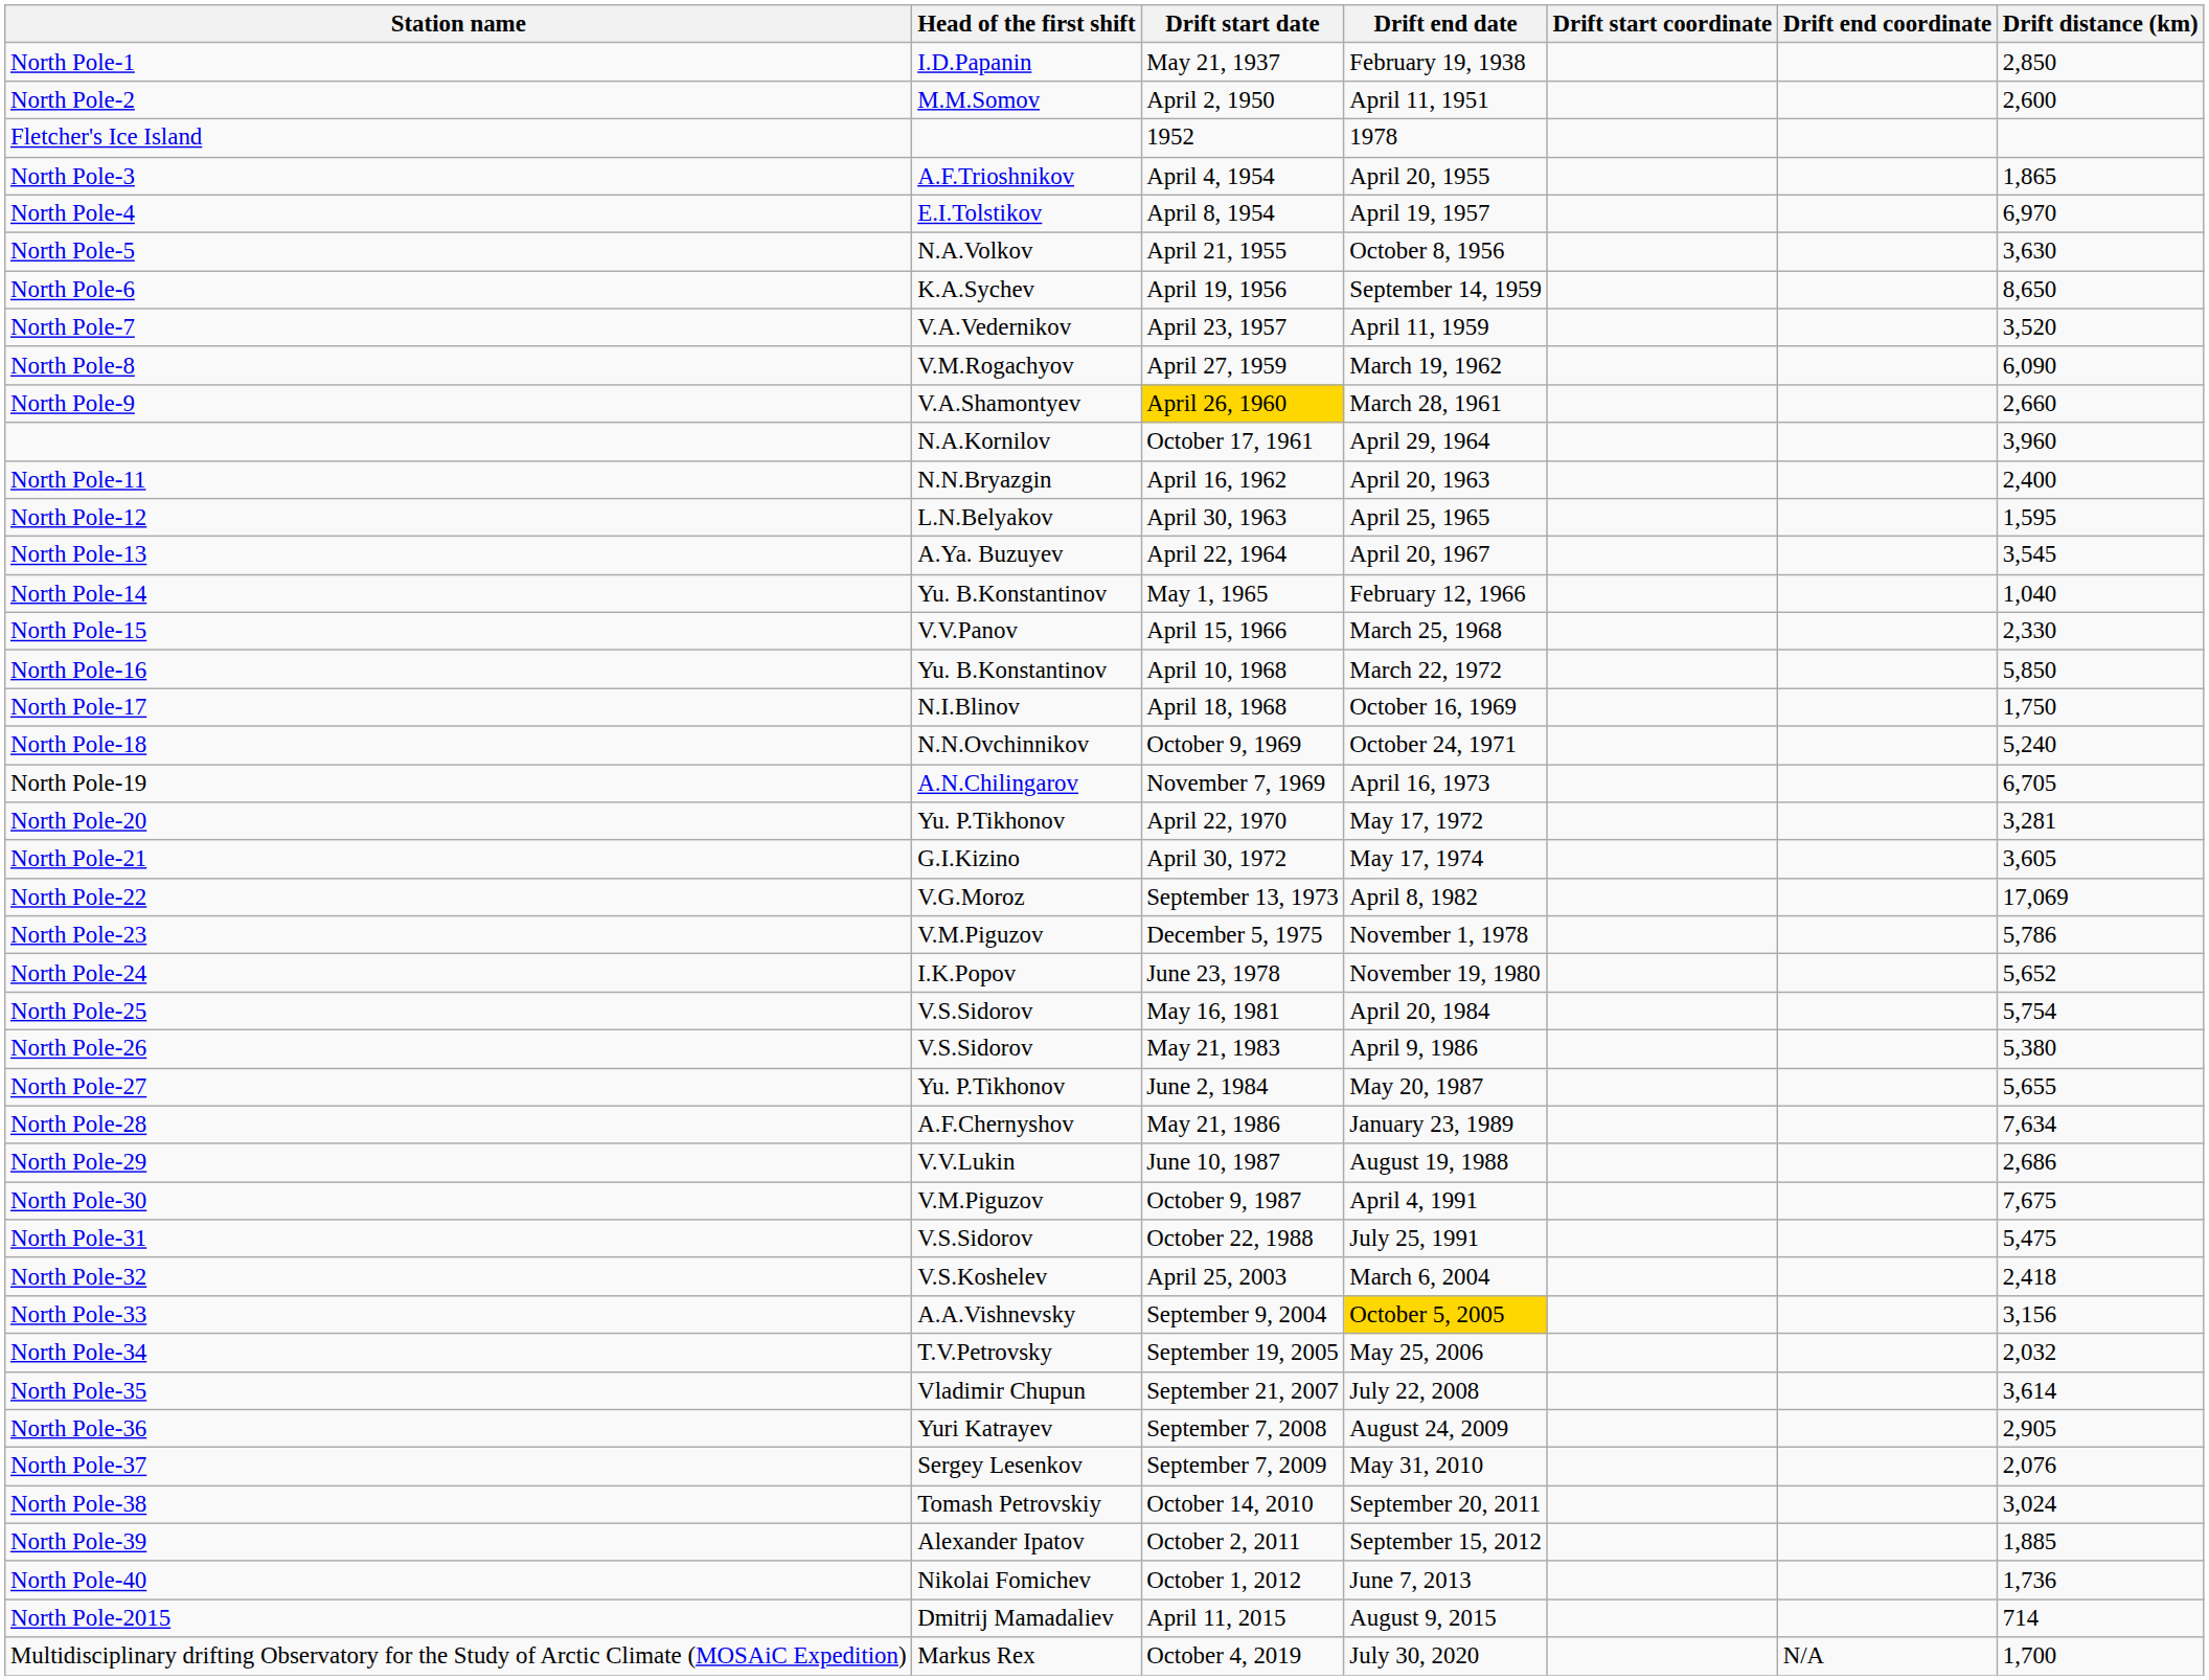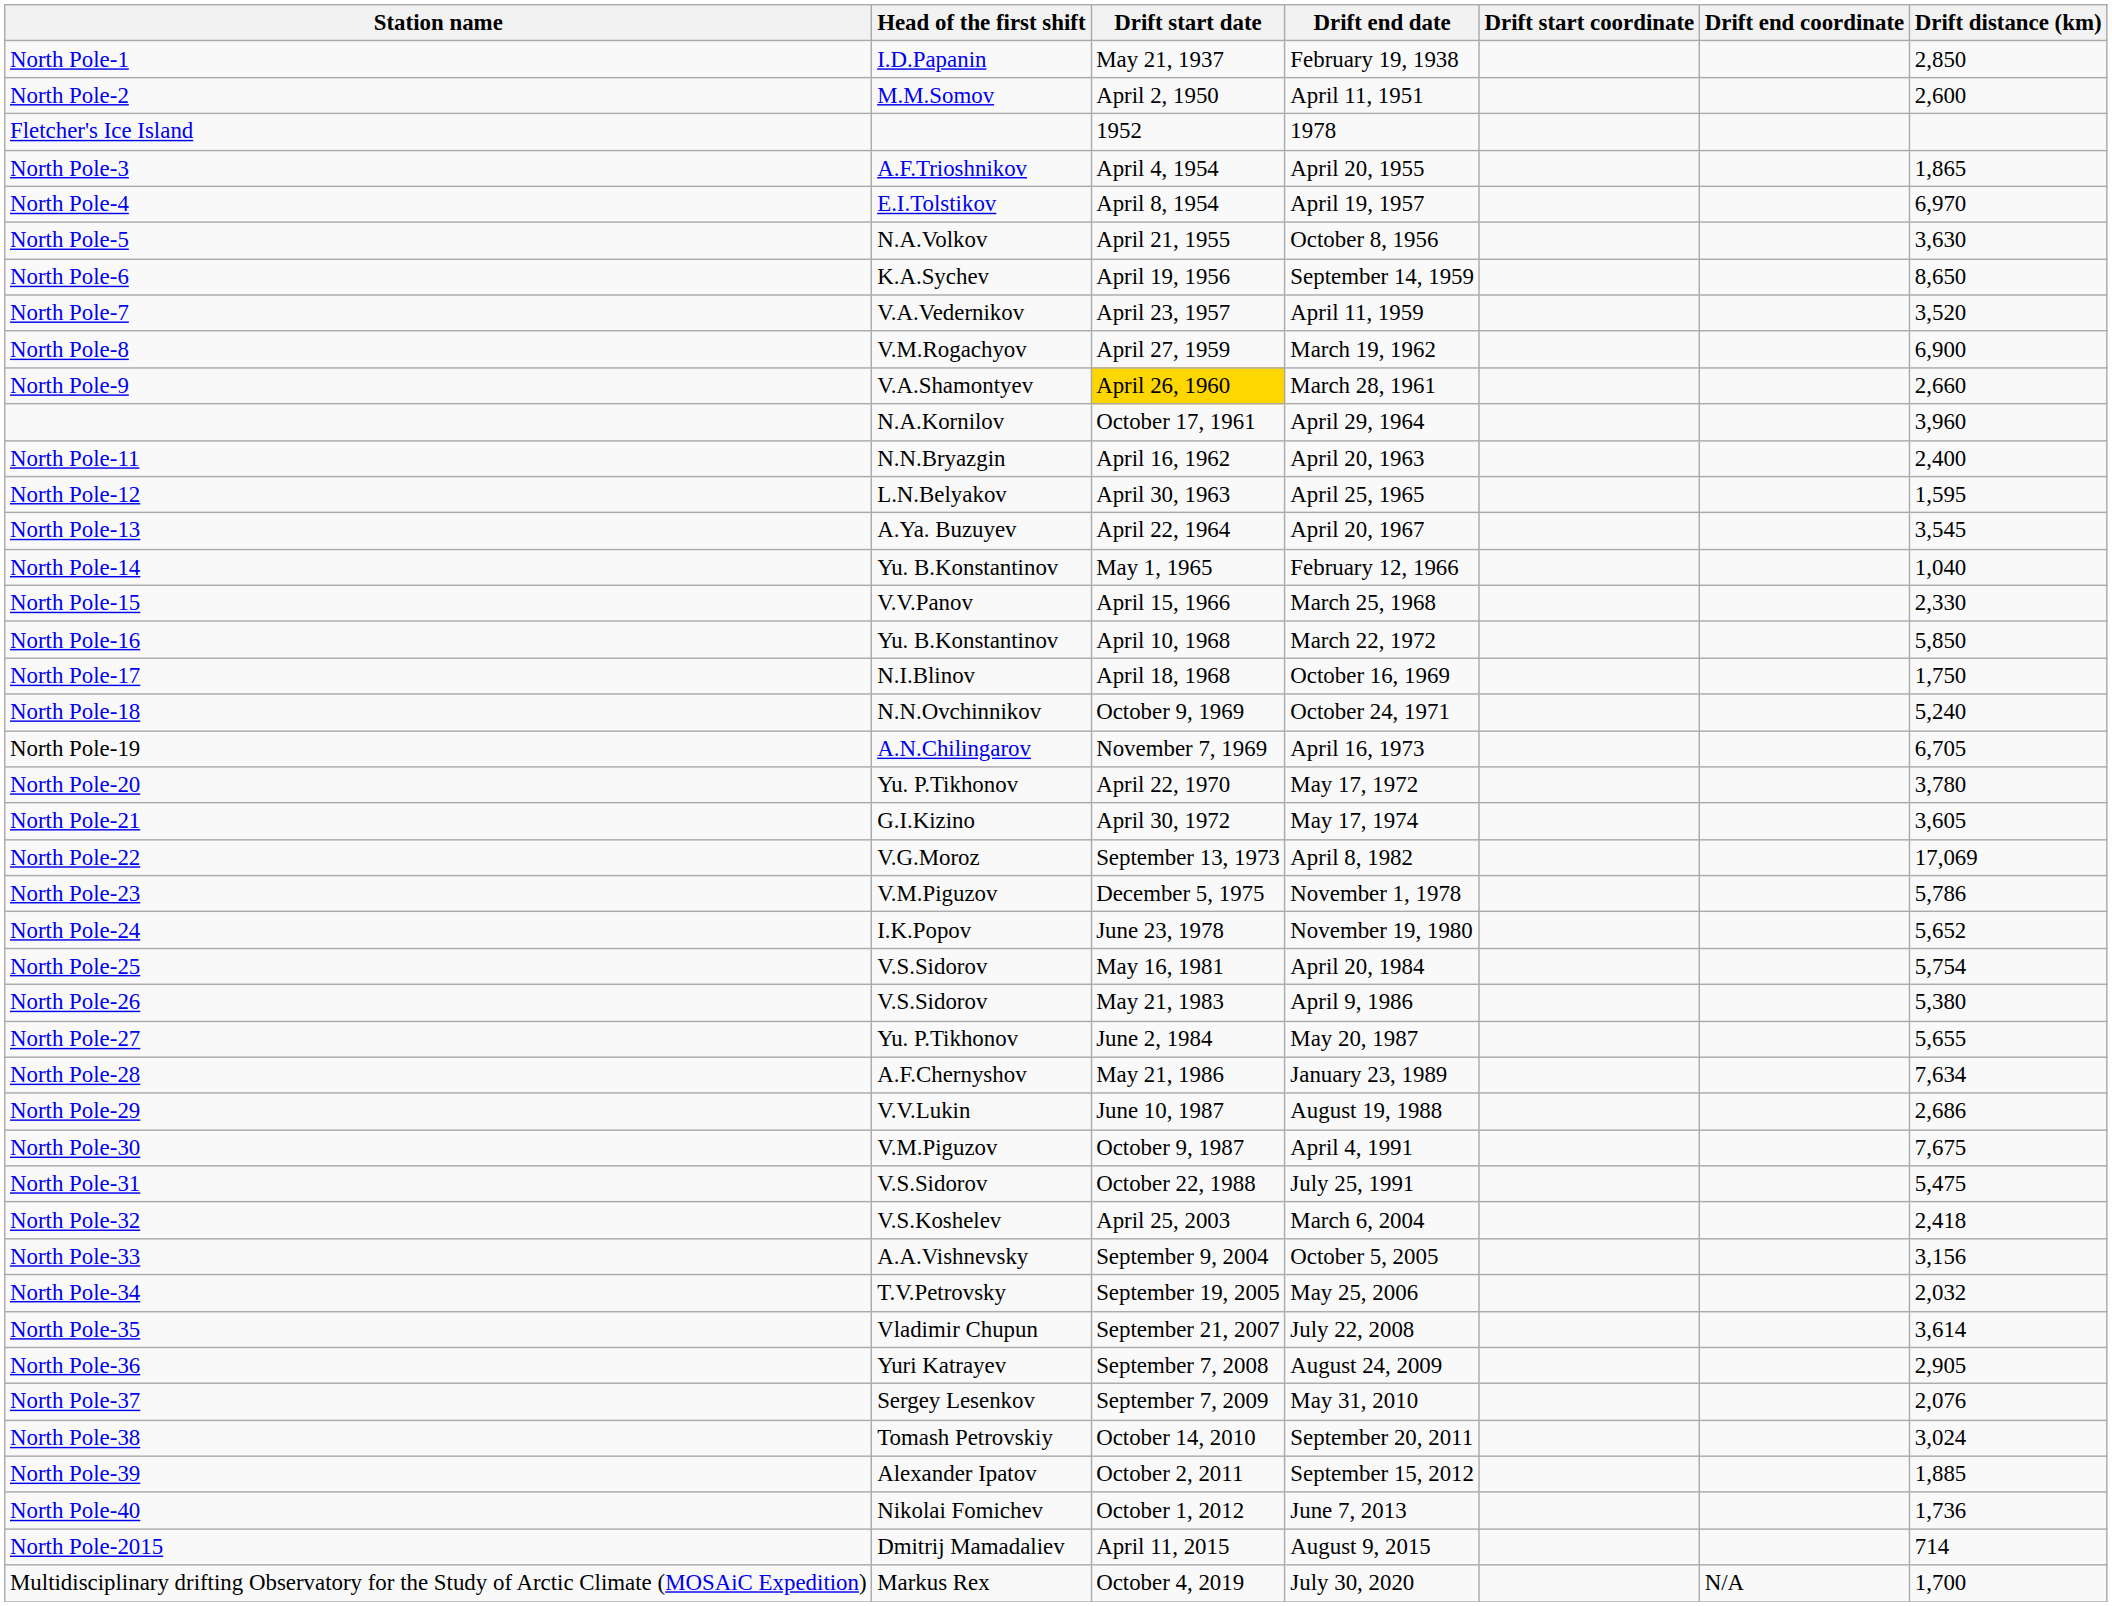 <table class="wikitable sortable col7right">
 <tr>
 <th scope="col">Station name</th>
 <th scope="col">Head of the first shift</th>
 <th scope="col" data-sort-type="date">Drift start date</th>
 <th scope="col" data-sort-type="date">Drift end date</th>
 <th scope="col">Drift start coordinate</th>
 <th scope="col">Drift end coordinate</th>
 <th scope="col" data-sort-type="number">Drift distance (km)</th>
 </tr>
 <tr>
 <td><a href='#'>North Pole-1</a></td>
 <td><a href='#'>I.D.Papanin</a></td>
 <td>May 21, 1937</td>
 <td>February 19, 1938</td>
 <td></td>
 <td></td>
 <td>2,850</td>
 </tr>
 <tr>
 <td><a href='#'>North Pole-2</a></td>
 <td><a href='#'>M.M.Somov</a></td>
 <td>April 2, 1950</td>
 <td>April 11, 1951</td>
 <td></td>
 <td></td>
 <td>2,600</td>
 </tr>
 <tr>
 <td><a href='#'>Fletcher's Ice Island</a></td>
 <td></td>
 <td>1952</td>
 <td>1978</td>
 <td></td>
 <td></td>
 <td></td>
 </tr>
 <tr>
 <td><a href='#'>North Pole-3</a></td>
 <td><a href='#'>A.F.Trioshnikov</a></td>
 <td>April 4, 1954</td>
 <td>April 20, 1955</td>
 <td></td>
 <td></td>
 <td>1,865</td>
 </tr>
 <tr>
 <td><a href='#'>North Pole-4</a></td>
 <td><a href='#'>E.I.Tolstikov</a></td>
 <td>April 8, 1954</td>
 <td>April 19, 1957</td>
 <td></td>
 <td></td>
 <td>6,970</td>
 </tr>
 <tr>
 <td><a href='#'>North Pole-5</a></td>
 <td>N.A.Volkov</td>
 <td>April 21, 1955</td>
 <td>October 8, 1956</td>
 <td></td>
 <td></td>
 <td>3,630</td>
 </tr>
 <tr>
 <td><a href='#'>North Pole-6</a></td>
 <td>K.A.Sychev</td>
 <td>April 19, 1956</td>
 <td>September 14, 1959</td>
 <td></td>
 <td></td>
 <td>8,650</td>
 </tr>
 <tr>
 <td><a href='#'>North Pole-7</a></td>
 <td>V.A.Vedernikov</td>
 <td>April 23, 1957</td>
 <td>April 11, 1959</td>
 <td></td>
 <td></td>
 <td>3,520</td>
 </tr>
 <tr>
 <td><a href='#'>North Pole-8</a></td>
 <td>V.M.Rogachyov</td>
 <td>April 27, 1959</td>
 <td>March 19, 1962</td>
 <td></td>
 <td></td>
-<td>6,090</td>
+<td>6,900</td>
 </tr>
 <tr>
 <td><a href='#'>North Pole-9</a></td>
 <td>V.A.Shamontyev</td>
 <td style="background: gold;">April 26, 1960</td>
 <td>March 28, 1961</td>
 <td></td>
 <td></td>
 <td>2,660</td>
 </tr>
 <tr>
 <td></td>
 <td>N.A.Kornilov</td>
 <td>October 17, 1961</td>
 <td>April 29, 1964</td>
 <td></td>
 <td></td>
 <td>3,960</td>
 </tr>
 <tr>
 <td><a href='#'>North Pole-11</a></td>
 <td>N.N.Bryazgin</td>
 <td>April 16, 1962</td>
 <td>April 20, 1963</td>
 <td></td>
 <td></td>
 <td>2,400</td>
 </tr>
 <tr>
 <td><a href='#'>North Pole-12</a></td>
 <td>L.N.Belyakov</td>
 <td>April 30, 1963</td>
 <td>April 25, 1965</td>
 <td></td>
 <td></td>
 <td>1,595</td>
 </tr>
 <tr>
 <td><a href='#'>North Pole-13</a></td>
 <td>A.Ya. Buzuyev</td>
 <td>April 22, 1964</td>
 <td>April 20, 1967</td>
 <td></td>
 <td></td>
 <td>3,545</td>
 </tr>
 <tr>
 <td><a href='#'>North Pole-14</a></td>
 <td>Yu. B.Konstantinov</td>
 <td>May 1, 1965</td>
 <td>February 12, 1966</td>
 <td></td>
 <td></td>
 <td>1,040</td>
 </tr>
 <tr>
 <td><a href='#'>North Pole-15</a></td>
 <td>V.V.Panov</td>
 <td>April 15, 1966</td>
 <td>March 25, 1968</td>
 <td></td>
 <td></td>
 <td>2,330</td>
 </tr>
 <tr>
 <td><a href='#'>North Pole-16</a></td>
 <td>Yu. B.Konstantinov</td>
 <td>April 10, 1968</td>
 <td>March 22, 1972</td>
 <td></td>
 <td></td>
 <td>5,850</td>
 </tr>
 <tr>
 <td><a href='#'>North Pole-17</a></td>
 <td>N.I.Blinov</td>
 <td>April 18, 1968</td>
 <td>October 16, 1969</td>
 <td></td>
 <td></td>
 <td>1,750</td>
 </tr>
 <tr>
 <td><a href='#'>North Pole-18</a></td>
 <td>N.N.Ovchinnikov</td>
 <td>October 9, 1969</td>
 <td>October 24, 1971</td>
 <td></td>
 <td></td>
 <td>5,240</td>
 </tr>
 <tr>
 <td>North Pole-19</td>
 <td><a href='#'>A.N.Chilingarov</a></td>
 <td>November 7, 1969</td>
 <td>April 16, 1973</td>
 <td></td>
 <td></td>
 <td>6,705</td>
 </tr>
 <tr>
 <td><a href='#'>North Pole-20</a></td>
 <td>Yu. P.Tikhonov</td>
 <td>April 22, 1970</td>
 <td>May 17, 1972</td>
 <td></td>
 <td></td>
-<td>3,281</td>
+<td>3,780</td>
 </tr>
 <tr>
 <td><a href='#'>North Pole-21</a></td>
 <td>G.I.Kizino</td>
 <td>April 30, 1972</td>
 <td>May 17, 1974</td>
 <td></td>
 <td></td>
 <td>3,605</td>
 </tr>
 <tr>
 <td><a href='#'>North Pole-22</a></td>
 <td>V.G.Moroz</td>
 <td>September 13, 1973</td>
 <td>April 8, 1982</td>
 <td></td>
 <td></td>
 <td>17,069</td>
 </tr>
 <tr>
 <td><a href='#'>North Pole-23</a></td>
 <td>V.M.Piguzov</td>
 <td>December 5, 1975</td>
 <td>November 1, 1978</td>
 <td></td>
 <td></td>
 <td>5,786</td>
 </tr>
 <tr>
 <td><a href='#'>North Pole-24</a></td>
 <td>I.K.Popov</td>
 <td>June 23, 1978</td>
 <td>November 19, 1980</td>
 <td></td>
 <td></td>
 <td>5,652</td>
 </tr>
 <tr>
 <td><a href='#'>North Pole-25</a></td>
 <td>V.S.Sidorov</td>
 <td>May 16, 1981</td>
 <td>April 20, 1984</td>
 <td></td>
 <td></td>
 <td>5,754</td>
 </tr>
 <tr>
 <td><a href='#'>North Pole-26</a></td>
 <td>V.S.Sidorov</td>
 <td>May 21, 1983</td>
 <td>April 9, 1986</td>
 <td></td>
 <td></td>
 <td>5,380</td>
 </tr>
 <tr>
 <td><a href='#'>North Pole-27</a></td>
 <td>Yu. P.Tikhonov</td>
 <td>June 2, 1984</td>
 <td>May 20, 1987</td>
 <td></td>
 <td></td>
 <td>5,655</td>
 </tr>
 <tr>
 <td><a href='#'>North Pole-28</a></td>
 <td>A.F.Chernyshov</td>
 <td>May 21, 1986</td>
 <td>January 23, 1989</td>
 <td></td>
 <td></td>
 <td>7,634</td>
 </tr>
 <tr>
 <td><a href='#'>North Pole-29</a></td>
 <td>V.V.Lukin</td>
 <td>June 10, 1987</td>
 <td>August 19, 1988</td>
 <td></td>
 <td></td>
 <td>2,686</td>
 </tr>
 <tr>
 <td><a href='#'>North Pole-30</a></td>
 <td>V.M.Piguzov</td>
 <td>October 9, 1987</td>
 <td>April 4, 1991</td>
 <td></td>
 <td></td>
 <td>7,675</td>
 </tr>
 <tr>
 <td><a href='#'>North Pole-31</a></td>
 <td>V.S.Sidorov</td>
 <td>October 22, 1988</td>
 <td>July 25, 1991</td>
 <td></td>
 <td></td>
 <td>5,475</td>
 </tr>
 <tr>
 <td><a href='#'>North Pole-32</a></td>
 <td>V.S.Koshelev</td>
 <td>April 25, 2003</td>
 <td>March 6, 2004</td>
 <td></td>
 <td></td>
 <td>2,418</td>
 </tr>
 <tr>
 <td><a href='#'>North Pole-33</a></td>
 <td>A.A.Vishnevsky</td>
 <td>September 9, 2004</td>
-<td style="background: gold;">October 5, 2005</td>
+<td>October 5, 2005</td>
 <td></td>
 <td></td>
 <td>3,156</td>
 </tr>
 <tr>
 <td><a href='#'>North Pole-34</a></td>
 <td>T.V.Petrovsky</td>
 <td>September 19, 2005</td>
 <td>May 25, 2006</td>
 <td></td>
 <td></td>
 <td>2,032</td>
 </tr>
 <tr>
 <td><a href='#'>North Pole-35</a></td>
 <td>Vladimir Chupun</td>
 <td>September 21, 2007</td>
 <td>July 22, 2008</td>
 <td></td>
 <td></td>
 <td>3,614</td>
 </tr>
 <tr>
 <td><a href='#'>North Pole-36</a></td>
 <td>Yuri Katrayev</td>
 <td>September 7, 2008</td>
 <td>August 24, 2009</td>
 <td></td>
 <td></td>
 <td>2,905</td>
 </tr>
 <tr>
 <td><a href='#'>North Pole-37</a></td>
 <td>Sergey Lesenkov</td>
 <td>September 7, 2009</td>
 <td>May 31, 2010</td>
 <td></td>
 <td></td>
 <td>2,076</td>
 </tr>
 <tr>
 <td><a href='#'>North Pole-38</a></td>
 <td>Tomash Petrovskiy</td>
 <td>October 14, 2010</td>
 <td>September 20, 2011</td>
 <td></td>
 <td></td>
 <td>3,024</td>
 </tr>
 <tr>
 <td><a href='#'>North Pole-39</a></td>
 <td>Alexander Ipatov</td>
 <td>October 2, 2011</td>
 <td>September 15, 2012</td>
 <td></td>
 <td></td>
 <td>1,885</td>
 </tr>
 <tr>
 <td><a href='#'>North Pole-40</a></td>
 <td>Nikolai Fomichev</td>
 <td>October 1, 2012</td>
 <td>June 7, 2013</td>
 <td></td>
 <td></td>
 <td>1,736</td>
 </tr>
 <tr>
 <td><a href='#'>North Pole-2015</a></td>
 <td>Dmitrij Mamadaliev</td>
 <td>April 11, 2015</td>
 <td>August 9, 2015</td>
 <td></td>
 <td></td>
 <td>714</td>
 </tr>
 <tr>
 <td>Multidisciplinary drifting Observatory for the Study of Arctic Climate (<a href='#'>MOSAiC Expedition</a>)</td>
 <td>Markus Rex</td>
 <td>October 4, 2019</td>
 <td>July 30, 2020</td>
 <td></td>
 <td>N/A</td>
 <td>1,700</td>
 </tr>
 </table>
